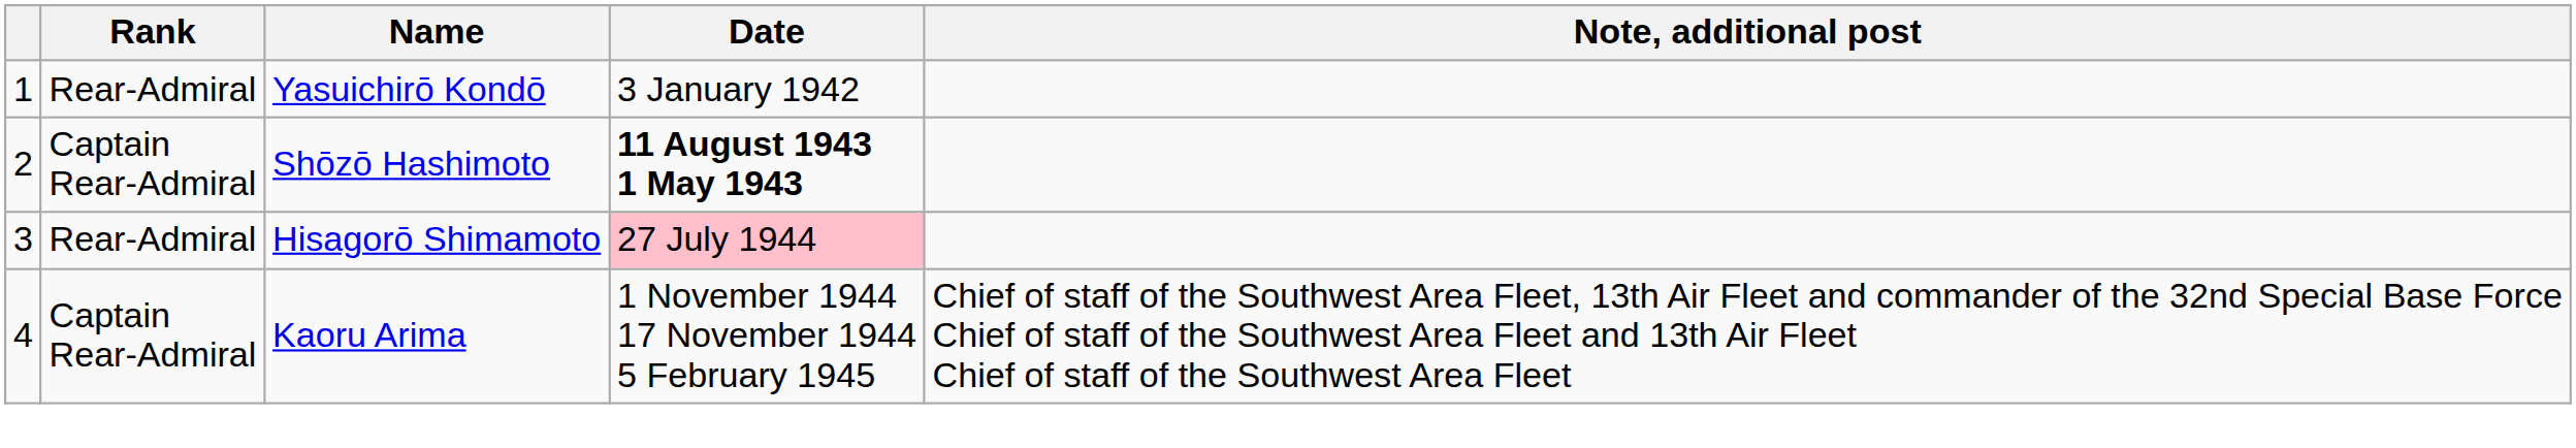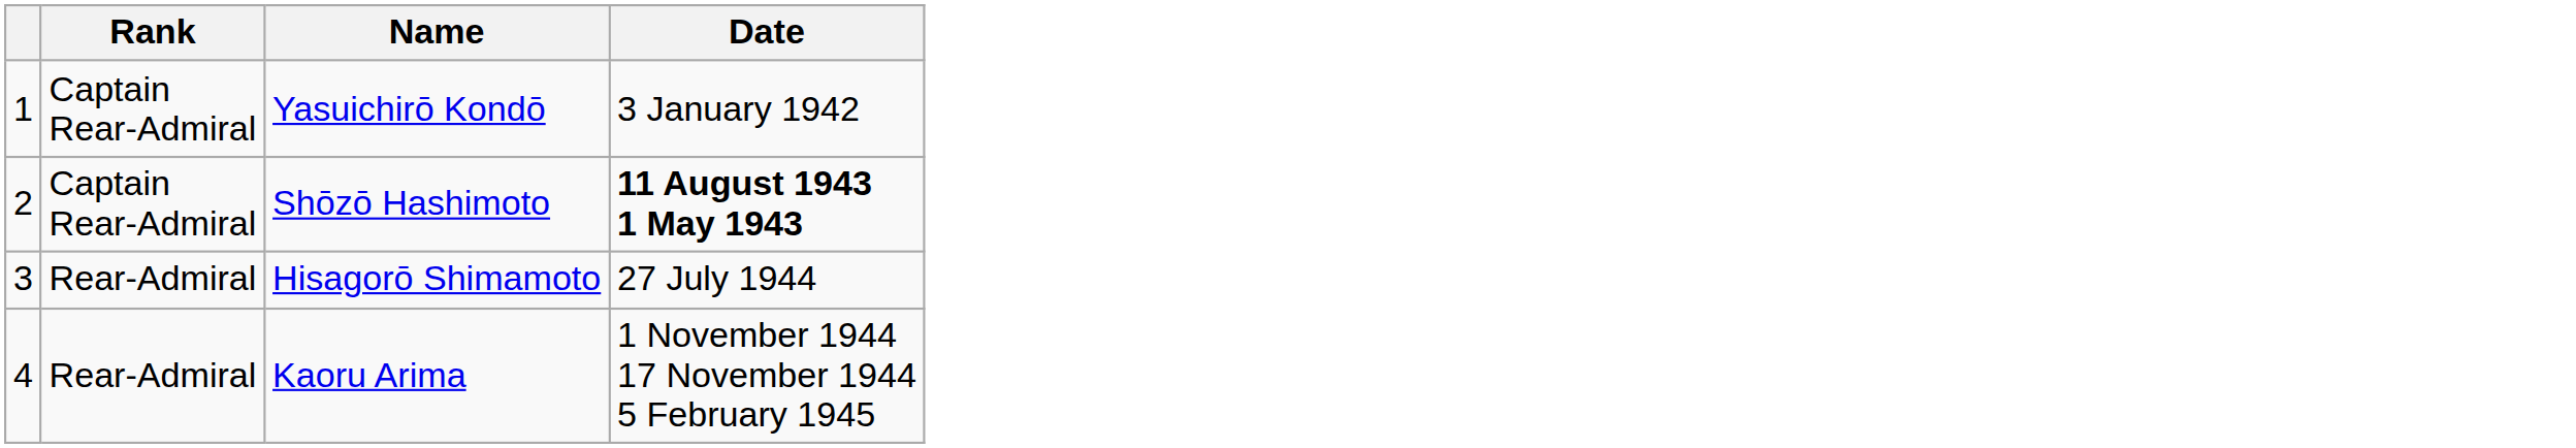 <table class=wikitable>
 <tr>
 <th></th>
 <th>Rank</th>
 <th>Name</th>
 <th>Date</th>
-<th>Note, additional post</th>
 </tr>
 <tr>
 <td>1</td>
-<td>Rear-Admiral</td>
+<td>Captain<br>Rear-Admiral</td>
 <td><a href='#'>Yasuichirō Kondō</a></td>
 <td>3 January 1942</td>
-<td></td>
 </tr>
 <tr>
 <td>2</td>
 <td>Captain<br>Rear-Admiral</td>
 <td><a href='#'>Shōzō Hashimoto</a></td>
 <td><strong>11 August 1943<br>1 May 1943</strong></td>
-<td></td>
 </tr>
 <tr>
 <td>3</td>
 <td>Rear-Admiral</td>
 <td><a href='#'>Hisagorō Shimamoto</a></td>
-<td style="background: pink;">27 July 1944</td>
-<td></td>
+<td>27 July 1944</td>
 </tr>
 <tr>
 <td>4</td>
-<td>Captain<br>Rear-Admiral</td>
+<td>Rear-Admiral</td>
 <td><a href='#'>Kaoru Arima</a></td>
 <td>1 November 1944<br>17 November 1944<br>5 February 1945</td>
-<td>Chief of staff of the Southwest Area Fleet, 13th Air Fleet and commander of the 32nd Special Base Force<br>Chief of staff of the Southwest Area Fleet and 13th Air Fleet<br>Chief of staff of the Southwest Area Fleet</td>
 </tr>
 </table>
